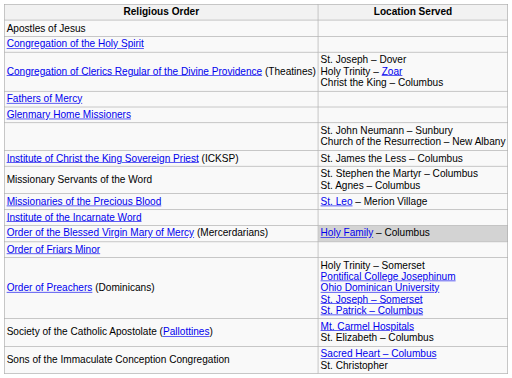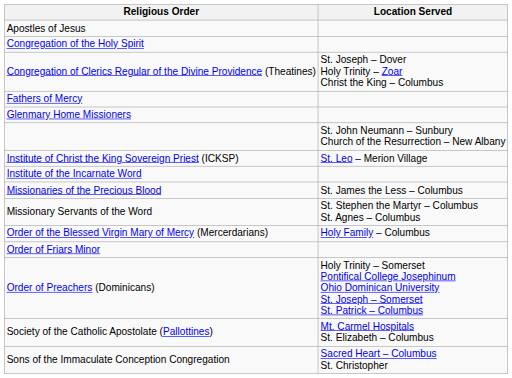 <table class="wikitable mw-collapsible">
 <tr>
 <th>Religious Order</th>
 <th>Location Served</th>
 </tr>
 <tr>
 <td>Apostles of Jesus</td>
 <td></td>
 </tr>
 <tr>
 <td><a href='#'>Congregation of the Holy Spirit</a></td>
 <td></td>
 </tr>
 <tr>
 <td><a href='#'>Congregation of Clerics Regular of the Divine Providence</a> (Theatines) </td>
 <td>St. Joseph – Dover<br>Holy Trinity – <a href='#'>Zoar</a><br>Christ the King – Columbus</td>
 </tr>
 <tr>
 <td><a href='#'>Fathers of Mercy</a></td>
 <td></td>
 </tr>
 <tr>
 <td><a href='#'>Glenmary Home Missioners</a></td>
 <td></td>
 </tr>
 <tr>
 <td></td>
 <td>St. John Neumann – Sunbury<br>Church of the Resurrection – New Albany</td>
 </tr>
 <tr>
 <td><a href='#'>Institute of Christ the King Sovereign Priest</a> (ICKSP)</td>
+<td><a href='#'>St. Leo</a> – Merion Village</td>
+</tr>
+<tr>
+<td><a href='#'>Institute of the Incarnate Word</a></td>
+<td></td>
+</tr>
+<tr>
+<td><a href='#'>Missionaries of the Precious Blood</a></td>
 <td>St. James the Less – Columbus</td>
 </tr>
 <tr>
 <td>Missionary Servants of the Word</td>
 <td>St. Stephen the Martyr – Columbus<br>St. Agnes – Columbus</td>
 </tr>
 <tr>
-<td><a href='#'>Missionaries of the Precious Blood</a></td>
-<td><a href='#'>St. Leo</a> – Merion Village</td>
-</tr>
-<tr>
-<td><a href='#'>Institute of the Incarnate Word</a></td>
-<td></td>
-</tr>
-<tr>
 <td><a href='#'>Order of the Blessed Virgin Mary of Mercy</a> (Mercerdarians)</td>
-<td style="background: lightgrey;"><a href='#'>Holy Family</a> – Columbus </td>
+<td><a href='#'>Holy Family</a> – Columbus </td>
 </tr>
 <tr>
 <td><a href='#'>Order of Friars Minor</a></td>
 <td></td>
 </tr>
 <tr>
 <td><a href='#'>Order of Preachers</a> (Dominicans)</td>
 <td>Holy Trinity – Somerset<br><a href='#'>Pontifical College Josephinum</a><br><a href='#'>Ohio Dominican University</a><br><a href='#'>St. Joseph – Somerset</a><br><a href='#'>St. Patrick – Columbus</a></td>
 </tr>
 <tr>
 <td>Society of the Catholic Apostolate (<a href='#'>Pallottines</a>)</td>
 <td><a href='#'>Mt. Carmel Hospitals</a><br>St. Elizabeth – Columbus</td>
 </tr>
 <tr>
 <td>Sons of the Immaculate Conception Congregation</td>
 <td><a href='#'>Sacred Heart – Columbus</a><br>St. Christopher </td>
 </tr>
 </table>
